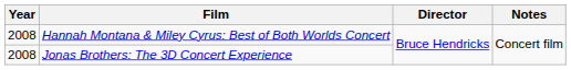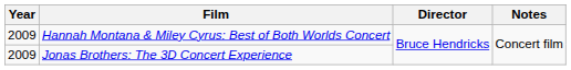 <table class="wikitable">
 <tr>
 <th>Year</th>
 <th>Film</th>
 <th>Director</th>
 <th>Notes</th>
 </tr>
 <tr>
-<td>2008</td>
+<td>2009</td>
 <td><em><a href='#'>Hannah Montana & Miley Cyrus: Best of Both Worlds Concert</a></em></td>
 <td rowspan=2><a href='#'>Bruce Hendricks</a></td>
 <td rowspan=2>Concert film</td>
 </tr>
 <tr>
-<td>2008</td>
+<td>2009</td>
 <td><em><a href='#'>Jonas Brothers: The 3D Concert Experience</a></em></td>
 </tr>
 </table>
